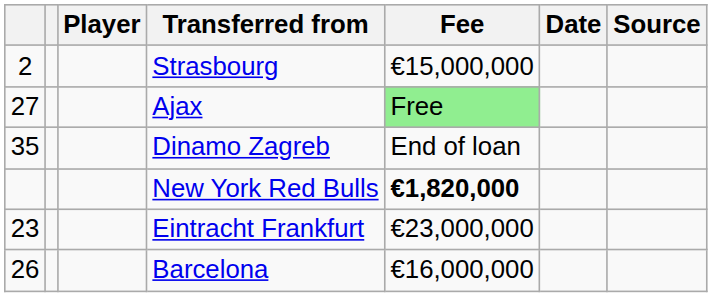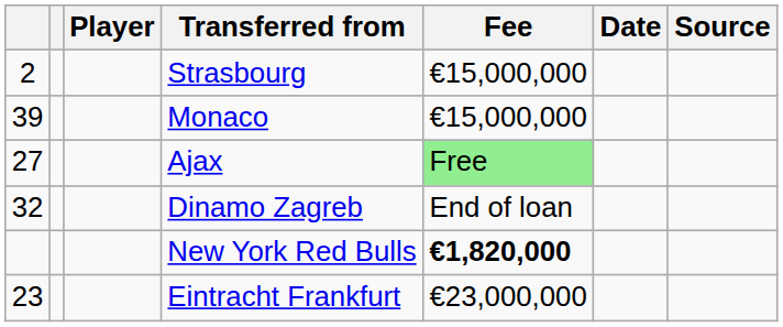 <table class="wikitable plainrowheaders sortable">
 <tr>
 <th></th>
 <th></th>
 <th scope=col>Player</th>
 <th>Transferred from</th>
 <th !scope=col; style="width: 65px;">Fee</th>
 <th scope=col>Date</th>
 <th scope=col>Source</th>
 </tr>
 <tr>
 <td align=center>2</td>
 <td align=center></td>
 <td></td>
 <td> <a href='#'>Strasbourg</a></td>
 <td>€15,000,000</td>
 <td></td>
 <td></td>
 </tr>
 <tr>
+<td align=center>39</td>
+<td align=center></td>
+<td></td>
+<td> <a href='#'>Monaco</a></td>
+<td>€15,000,000</td>
+<td></td>
+<td></td>
+</tr>
+<tr>
 <td align=center>27</td>
 <td align=center></td>
 <td></td>
 <td> <a href='#'>Ajax</a></td>
 <td style="background: lightgreen;">Free</td>
 <td></td>
 <td></td>
 </tr>
 <tr>
-<td align=center>35</td>
+<td align=center>32</td>
 <td align=center></td>
 <td></td>
 <td> <a href='#'>Dinamo Zagreb</a></td>
 <td>End of loan</td>
 <td></td>
 <td></td>
 </tr>
 <tr>
 <td align=center></td>
 <td align=center></td>
 <td></td>
 <td> <a href='#'>New York Red Bulls</a></td>
 <td><strong>€1,820,000</strong></td>
 <td></td>
 <td></td>
 </tr>
 <tr>
 <td align=center>23</td>
 <td align=center></td>
 <td></td>
 <td> <a href='#'>Eintracht Frankfurt</a></td>
 <td>€23,000,000</td>
 <td></td>
 <td></td>
 </tr>
-<tr>
-<td align=center>26</td>
-<td align=center></td>
-<td></td>
-<td> <a href='#'>Barcelona</a></td>
-<td>€16,000,000</td>
-<td></td>
-<td></td>
-</tr>
 </table>
